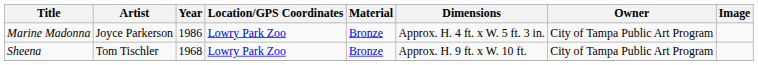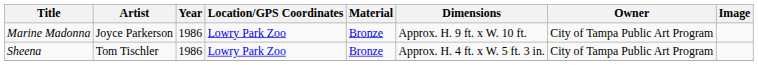 <table class="wikitable sortable">
 <tr>
 <th>Title</th>
 <th>Artist</th>
 <th>Year</th>
 <th>Location/GPS Coordinates</th>
 <th>Material</th>
 <th>Dimensions</th>
 <th>Owner</th>
 <th>Image</th>
 </tr>
 <tr>
 <td><em>Marine Madonna</em></td>
 <td>Joyce Parkerson</td>
 <td>1986</td>
 <td><a href='#'>Lowry Park Zoo</a></td>
 <td><a href='#'>Bronze</a></td>
-<td>Approx. H. 4 ft. x W. 5 ft. 3 in.</td>
+<td>Approx. H. 9 ft. x W. 10 ft.</td>
 <td>City of Tampa Public Art Program</td>
 <td></td>
 </tr>
 <tr>
 <td><em>Sheena</em></td>
 <td>Tom Tischler</td>
-<td>1968</td>
+<td>1986</td>
 <td><a href='#'>Lowry Park Zoo</a></td>
 <td><a href='#'>Bronze</a></td>
-<td>Approx. H. 9 ft. x W. 10 ft.</td>
+<td>Approx. H. 4 ft. x W. 5 ft. 3 in.</td>
 <td>City of Tampa Public Art Program</td>
 <td></td>
 </tr>
 <tr>
 </tr>
 </table>
